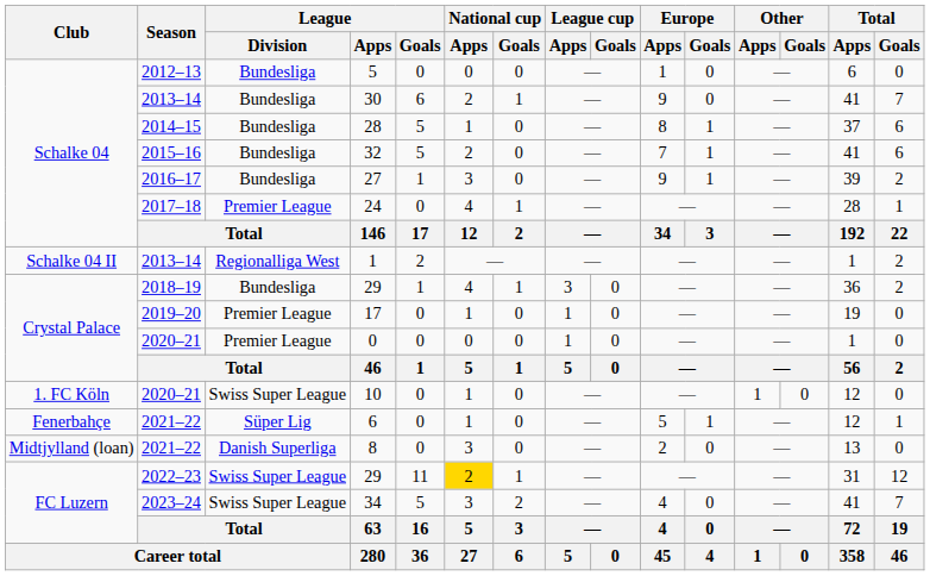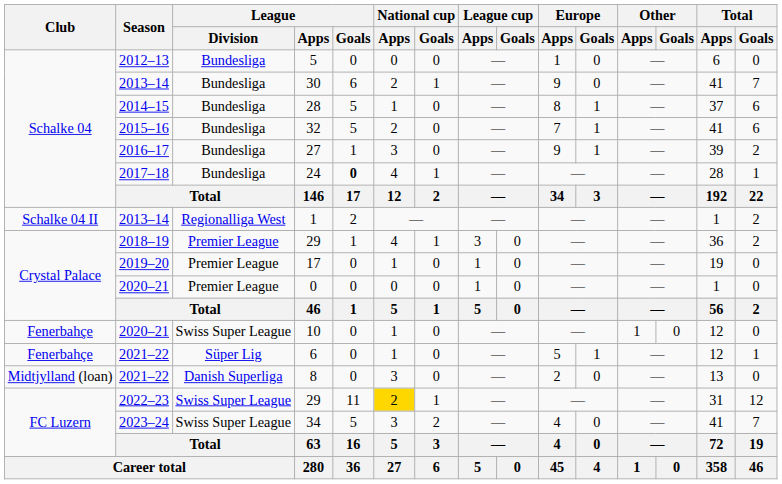 <table class="wikitable" style="text-align:center">
 <tr>
 <th rowspan="2">Club</th>
 <th rowspan="2">Season</th>
 <th colspan="3">League</th>
 <th colspan="2">National cup</th>
 <th colspan="2">League cup</th>
 <th colspan="2">Europe</th>
 <th colspan="2">Other</th>
 <th colspan="2">Total</th>
 </tr>
 <tr>
 <th>Division</th>
 <th>Apps</th>
 <th>Goals</th>
 <th>Apps</th>
 <th>Goals</th>
 <th>Apps</th>
 <th>Goals</th>
 <th>Apps</th>
 <th>Goals</th>
 <th>Apps</th>
 <th>Goals</th>
 <th>Apps</th>
 <th>Goals</th>
 </tr>
 <tr>
 <td rowspan="7"><a href='#'>Schalke 04</a></td>
 <td><a href='#'>2012–13</a></td>
 <td><a href='#'>Bundesliga</a></td>
 <td>5</td>
 <td>0</td>
 <td>0</td>
 <td>0</td>
 <td colspan=2>—</td>
 <td>1</td>
 <td>0</td>
 <td colspan=2>—</td>
 <td>6</td>
 <td>0</td>
 </tr>
 <tr>
 <td><a href='#'>2013–14</a></td>
 <td>Bundesliga</td>
 <td>30</td>
 <td>6</td>
 <td>2</td>
 <td>1</td>
 <td colspan=2>—</td>
 <td>9</td>
 <td>0</td>
 <td colspan=2>—</td>
 <td>41</td>
 <td>7</td>
 </tr>
 <tr>
 <td><a href='#'>2014–15</a></td>
 <td>Bundesliga</td>
 <td>28</td>
 <td>5</td>
 <td>1</td>
 <td>0</td>
 <td colspan=2>—</td>
 <td>8</td>
 <td>1</td>
 <td colspan=2>—</td>
 <td>37</td>
 <td>6</td>
 </tr>
 <tr>
 <td><a href='#'>2015–16</a></td>
 <td>Bundesliga</td>
 <td>32</td>
 <td>5</td>
 <td>2</td>
 <td>0</td>
 <td colspan=2>—</td>
 <td>7</td>
 <td>1</td>
 <td colspan=2>—</td>
 <td>41</td>
 <td>6</td>
 </tr>
 <tr>
 <td><a href='#'>2016–17</a></td>
 <td>Bundesliga</td>
 <td>27</td>
 <td>1</td>
 <td>3</td>
 <td>0</td>
 <td colspan=2>—</td>
 <td>9</td>
 <td>1</td>
 <td colspan=2>—</td>
 <td>39</td>
 <td>2</td>
 </tr>
 <tr>
 <td><a href='#'>2017–18</a></td>
-<td><a href='#'>Premier League</a></td>
+<td>Bundesliga</td>
 <td>24</td>
-<td>0</td>
+<td><strong>0</strong></td>
 <td>4</td>
 <td>1</td>
 <td colspan=2>—</td>
 <td colspan=2>—</td>
 <td colspan=2>—</td>
 <td>28</td>
 <td>1</td>
 </tr>
 <tr>
 <th colspan="2">Total</th>
 <th>146</th>
 <th>17</th>
 <th>12</th>
 <th>2</th>
 <th colspan=2>—</th>
 <th>34</th>
 <th>3</th>
 <th colspan=2>—</th>
 <th>192</th>
 <th>22</th>
 </tr>
 <tr>
 <td><a href='#'>Schalke 04 II</a></td>
 <td><a href='#'>2013–14</a></td>
 <td><a href='#'>Regionalliga West</a></td>
 <td>1</td>
 <td>2</td>
 <td colspan=2>—</td>
 <td colspan=2>—</td>
 <td colspan=2>—</td>
 <td colspan=2>—</td>
 <td>1</td>
 <td>2</td>
 </tr>
 <tr>
 <td rowspan="4"><a href='#'>Crystal Palace</a></td>
 <td><a href='#'>2018–19</a></td>
-<td>Bundesliga</td>
+<td><a href='#'>Premier League</a></td>
 <td>29</td>
 <td>1</td>
 <td>4</td>
 <td>1</td>
 <td>3</td>
 <td>0</td>
 <td colspan=2>—</td>
 <td colspan=2>—</td>
 <td>36</td>
 <td>2</td>
 </tr>
 <tr>
 <td><a href='#'>2019–20</a></td>
 <td>Premier League</td>
 <td>17</td>
 <td>0</td>
 <td>1</td>
 <td>0</td>
 <td>1</td>
 <td>0</td>
 <td colspan=2>—</td>
 <td colspan=2>—</td>
 <td>19</td>
 <td>0</td>
 </tr>
 <tr>
 <td><a href='#'>2020–21</a></td>
 <td>Premier League</td>
 <td>0</td>
 <td>0</td>
 <td>0</td>
 <td>0</td>
 <td>1</td>
 <td>0</td>
 <td colspan=2>—</td>
 <td colspan=2>—</td>
 <td>1</td>
 <td>0</td>
 </tr>
 <tr>
 <th colspan="2">Total</th>
 <th>46</th>
 <th>1</th>
 <th>5</th>
 <th>1</th>
 <th>5</th>
 <th>0</th>
 <th colspan=2>—</th>
 <th colspan=2>—</th>
 <th>56</th>
 <th>2</th>
 </tr>
 <tr>
-<td><a href='#'>1. FC Köln</a></td>
+<td><a href='#'>Fenerbahçe</a></td>
 <td><a href='#'>2020–21</a></td>
 <td>Swiss Super League</td>
 <td>10</td>
 <td>0</td>
 <td>1</td>
 <td>0</td>
 <td colspan=2>—</td>
 <td colspan=2>—</td>
 <td>1</td>
 <td>0</td>
 <td>12</td>
 <td>0</td>
 </tr>
 <tr>
 <td><a href='#'>Fenerbahçe</a></td>
 <td><a href='#'>2021–22</a></td>
 <td><a href='#'>Süper Lig</a></td>
 <td>6</td>
 <td>0</td>
 <td>1</td>
 <td>0</td>
 <td colspan=2>—</td>
 <td>5</td>
 <td>1</td>
 <td colspan=2>—</td>
 <td>12</td>
 <td>1</td>
 </tr>
 <tr>
 <td><a href='#'>Midtjylland</a> (loan)</td>
 <td><a href='#'>2021–22</a></td>
 <td><a href='#'>Danish Superliga</a></td>
 <td>8</td>
 <td>0</td>
 <td>3</td>
 <td>0</td>
 <td colspan=2>—</td>
 <td>2</td>
 <td>0</td>
 <td colspan=2>—</td>
 <td>13</td>
 <td>0</td>
 </tr>
 <tr>
 <td rowspan="3"><a href='#'>FC Luzern</a></td>
 <td><a href='#'>2022–23</a></td>
 <td><a href='#'>Swiss Super League</a></td>
 <td>29</td>
 <td>11</td>
 <td style="background: gold;">2</td>
 <td>1</td>
 <td colspan=2>—</td>
 <td colspan=2>—</td>
 <td colspan=2>—</td>
 <td>31</td>
 <td>12</td>
 </tr>
 <tr>
 <td><a href='#'>2023–24</a></td>
 <td>Swiss Super League</td>
 <td>34</td>
 <td>5</td>
 <td>3</td>
 <td>2</td>
 <td colspan=2>—</td>
 <td>4</td>
 <td>0</td>
 <td colspan=2>—</td>
 <td>41</td>
 <td>7</td>
 </tr>
 <tr>
 <th colspan="2">Total</th>
 <th>63</th>
 <th>16</th>
 <th>5</th>
 <th>3</th>
 <th colspan=2>—</th>
 <th>4</th>
 <th>0</th>
 <th colspan=2>—</th>
 <th>72</th>
 <th>19</th>
 </tr>
 <tr>
 <th colspan="3">Career total</th>
 <th>280</th>
 <th>36</th>
 <th>27</th>
 <th>6</th>
 <th>5</th>
 <th>0</th>
 <th>45</th>
 <th>4</th>
 <th>1</th>
 <th>0</th>
 <th>358</th>
 <th>46</th>
 </tr>
 </table>
